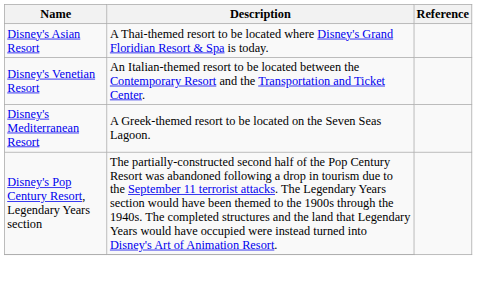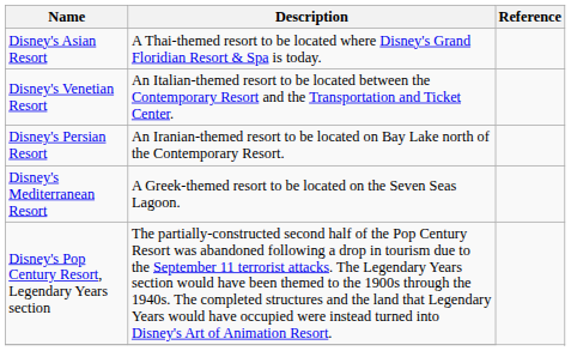 <table class="wikitable">
 <tr>
 <th>Name</th>
 <th>Description</th>
 <th>Reference</th>
 </tr>
 <tr>
 <td><a href='#'>Disney's Asian Resort</a></td>
 <td>A Thai-themed resort to be located where <a href='#'>Disney's Grand Floridian Resort & Spa</a> is today.</td>
 <td></td>
 </tr>
 <tr>
 <td><a href='#'>Disney's Venetian Resort</a></td>
 <td>An Italian-themed resort to be located between the <a href='#'>Contemporary Resort</a> and the <a href='#'>Transportation and Ticket Center</a>.</td>
 <td></td>
 </tr>
 <tr>
+<td><a href='#'>Disney's Persian Resort</a></td>
+<td>An Iranian-themed resort to be located on Bay Lake north of the Contemporary Resort.</td>
+<td></td>
+</tr>
+<tr>
 <td><a href='#'>Disney's Mediterranean Resort</a></td>
 <td>A Greek-themed resort to be located on the Seven Seas Lagoon.</td>
 <td></td>
 </tr>
 <tr>
 <td><a href='#'>Disney's Pop Century Resort</a>, Legendary Years section</td>
 <td>The partially-constructed second half of the Pop Century Resort was abandoned following a drop in tourism due to the <a href='#'>September 11 terrorist attacks</a>. The Legendary Years section would have been themed to the 1900s through the 1940s. The completed structures and the land that Legendary Years would have occupied were instead turned into <a href='#'>Disney's Art of Animation Resort</a>.</td>
 </tr>
 <tr>
 </tr>
 </table>
